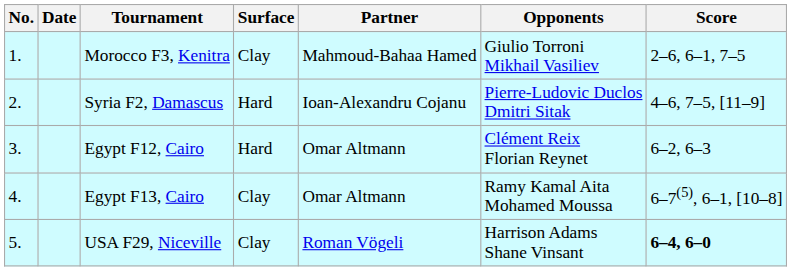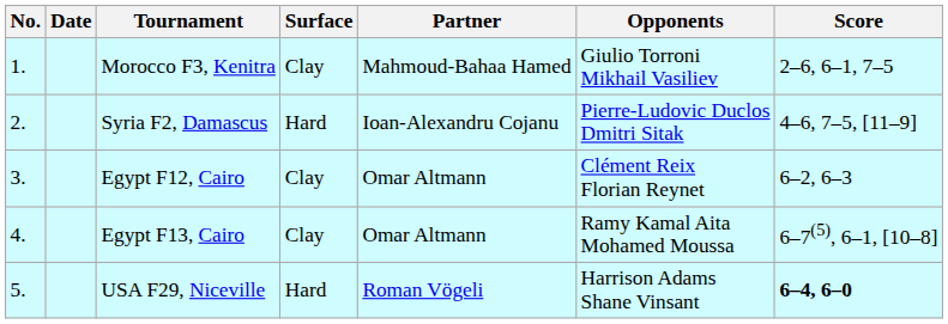 <table class="sortable wikitable">
 <tr>
 <th>No.</th>
 <th>Date</th>
 <th>Tournament</th>
 <th>Surface</th>
 <th>Partner</th>
 <th>Opponents</th>
 <th class="unsortable">Score</th>
 </tr>
 <tr style="background:#cffcff;">
 <td>1.</td>
 <td></td>
 <td>Morocco F3, <a href='#'>Kenitra</a></td>
 <td>Clay</td>
 <td> Mahmoud-Bahaa Hamed</td>
 <td> Giulio Torroni <br>  <a href='#'>Mikhail Vasiliev</a></td>
 <td>2–6, 6–1, 7–5</td>
 </tr>
 <tr style="background:#cffcff;">
 <td>2.</td>
 <td></td>
 <td>Syria F2, <a href='#'>Damascus</a></td>
 <td>Hard</td>
 <td> Ioan-Alexandru Cojanu</td>
 <td> <a href='#'>Pierre-Ludovic Duclos</a> <br>  <a href='#'>Dmitri Sitak</a></td>
 <td>4–6, 7–5, [11–9]</td>
 </tr>
 <tr style="background:#cffcff;">
 <td>3.</td>
 <td></td>
 <td>Egypt F12, <a href='#'>Cairo</a></td>
-<td>Hard</td>
+<td>Clay</td>
 <td> Omar Altmann</td>
 <td> <a href='#'>Clément Reix</a> <br>  Florian Reynet</td>
 <td>6–2, 6–3</td>
 </tr>
 <tr style="background:#cffcff;">
 <td>4.</td>
 <td></td>
 <td>Egypt F13, <a href='#'>Cairo</a></td>
 <td>Clay</td>
 <td> Omar Altmann</td>
 <td> Ramy Kamal Aita <br>  Mohamed Moussa</td>
 <td>6–7<sup>(5)</sup>, 6–1, [10–8]</td>
 </tr>
 <tr style="background:#cffcff;">
 <td>5.</td>
 <td></td>
 <td>USA F29, <a href='#'>Niceville</a></td>
-<td>Clay</td>
+<td>Hard</td>
 <td> <a href='#'>Roman Vögeli</a></td>
 <td> Harrison Adams <br>  Shane Vinsant</td>
 <td><strong>6–4, 6–0</strong></td>
 </tr>
 </table>
